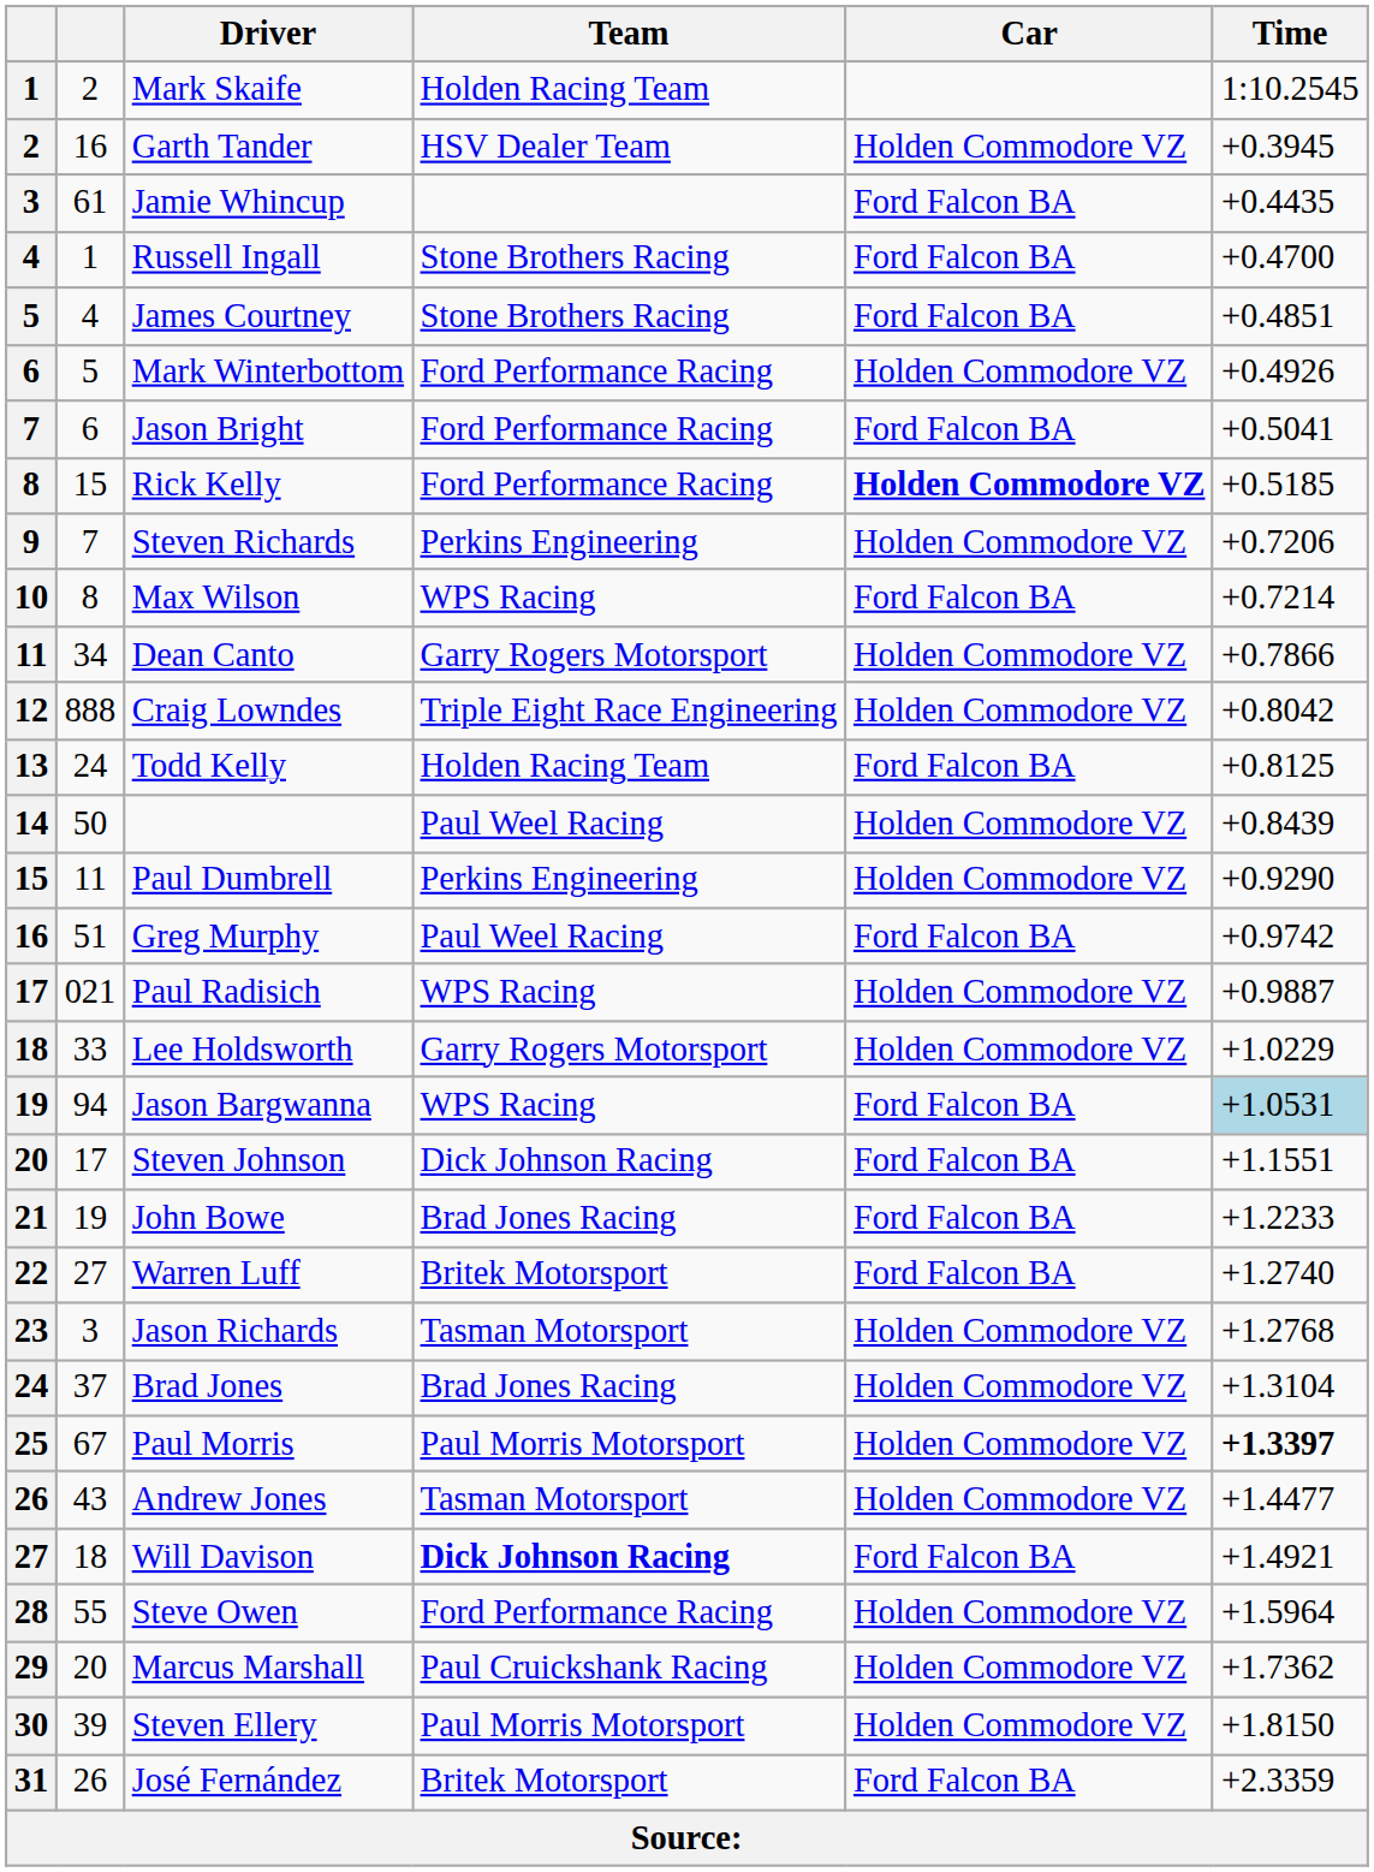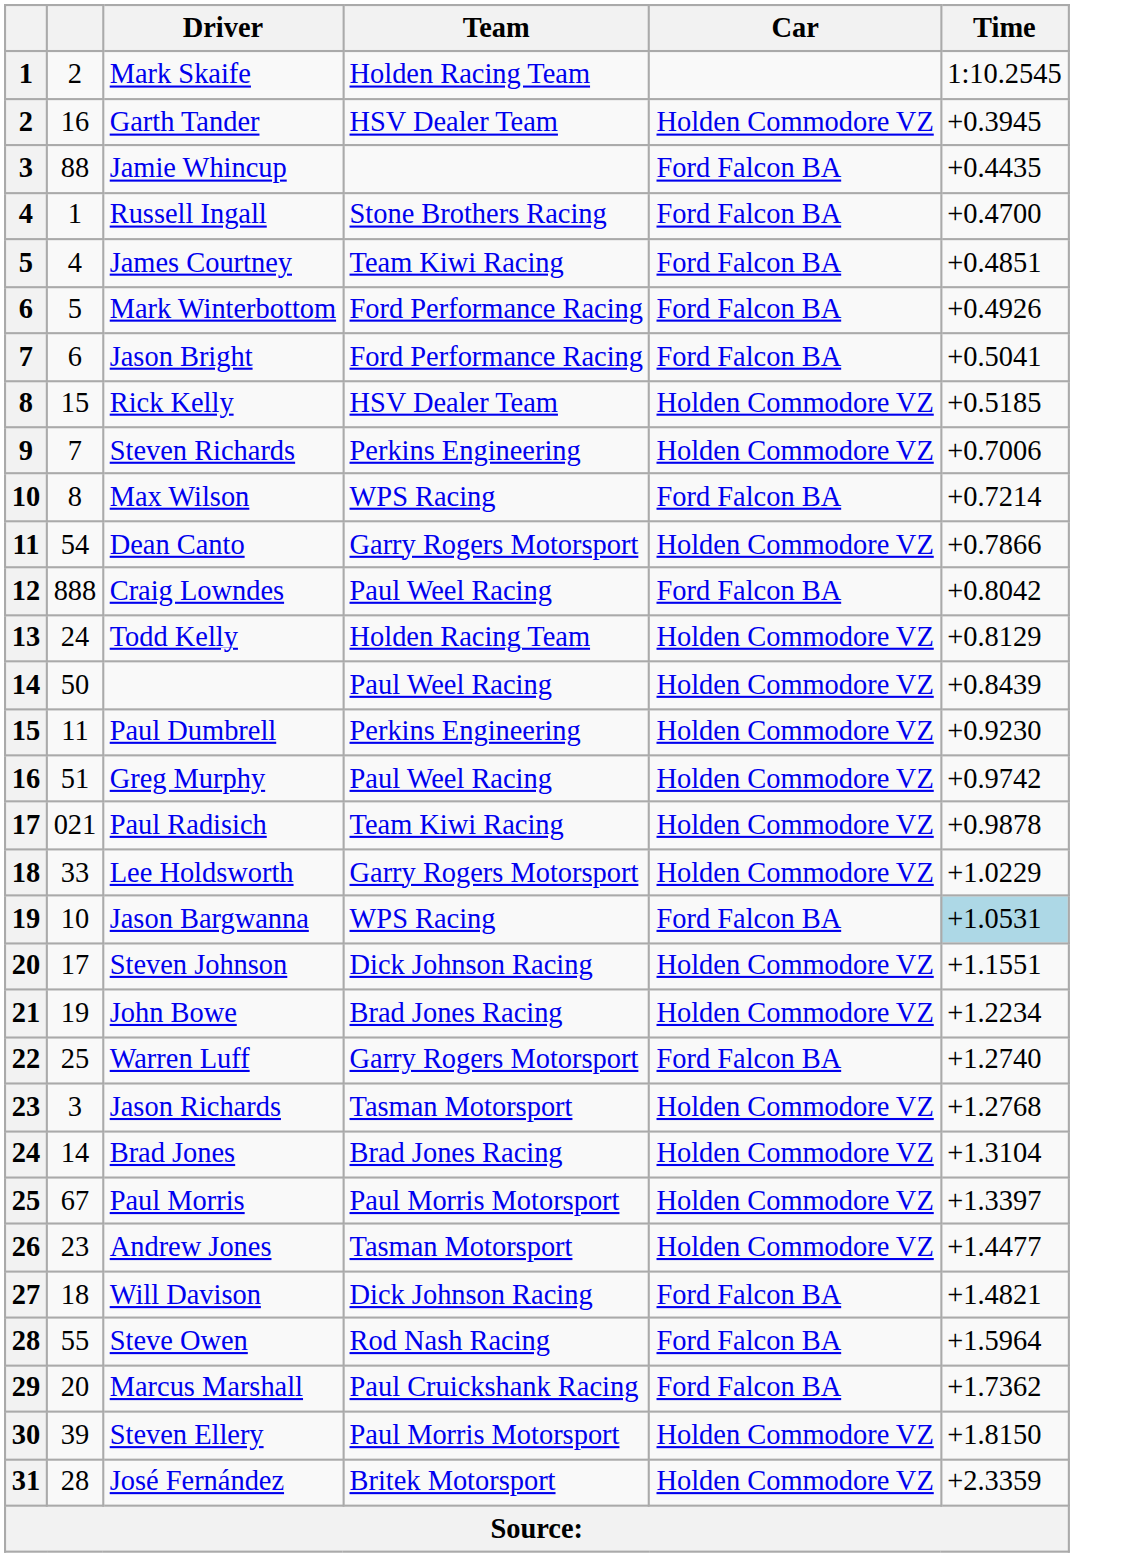 <table class="wikitable" style="font-size: 85%">
 <tr>
 <th></th>
 <th></th>
 <th>Driver</th>
 <th>Team</th>
 <th>Car</th>
 <th>Time</th>
 </tr>
 <tr>
 <th>1</th>
 <td align="center">2</td>
 <td> <a href='#'>Mark Skaife</a></td>
 <td><a href='#'>Holden Racing Team</a></td>
 <td></td>
 <td>1:10.2545</td>
 </tr>
 <tr>
 <th>2</th>
 <td align="center">16</td>
 <td> <a href='#'>Garth Tander</a></td>
 <td><a href='#'>HSV Dealer Team</a></td>
 <td><a href='#'>Holden Commodore VZ</a></td>
 <td>+0.3945</td>
 </tr>
 <tr>
 <th>3</th>
-<td align="center">61</td>
+<td align="center">88</td>
 <td> <a href='#'>Jamie Whincup</a></td>
 <td></td>
 <td><a href='#'>Ford Falcon BA</a></td>
 <td>+0.4435</td>
 </tr>
 <tr>
 <th>4</th>
 <td align="center">1</td>
 <td> <a href='#'>Russell Ingall</a></td>
 <td><a href='#'>Stone Brothers Racing</a></td>
 <td><a href='#'>Ford Falcon BA</a></td>
 <td>+0.4700</td>
 </tr>
 <tr>
 <th>5</th>
 <td align="center">4</td>
 <td> <a href='#'>James Courtney</a></td>
-<td><a href='#'>Stone Brothers Racing</a></td>
+<td><a href='#'>Team Kiwi Racing</a></td>
 <td><a href='#'>Ford Falcon BA</a></td>
 <td>+0.4851</td>
 </tr>
 <tr>
 <th>6</th>
 <td align="center">5</td>
 <td> <a href='#'>Mark Winterbottom</a></td>
 <td><a href='#'>Ford Performance Racing</a></td>
-<td><a href='#'>Holden Commodore VZ</a></td>
+<td><a href='#'>Ford Falcon BA</a></td>
 <td>+0.4926</td>
 </tr>
 <tr>
 <th>7</th>
 <td align="center">6</td>
 <td> <a href='#'>Jason Bright</a></td>
 <td><a href='#'>Ford Performance Racing</a></td>
 <td><a href='#'>Ford Falcon BA</a></td>
 <td>+0.5041</td>
 </tr>
 <tr>
 <th>8</th>
 <td align="center">15</td>
 <td> <a href='#'>Rick Kelly</a></td>
-<td><a href='#'>Ford Performance Racing</a></td>
-<td><strong><a href='#'>Holden Commodore VZ</a></strong></td>
+<td><a href='#'>HSV Dealer Team</a></td>
+<td><a href='#'>Holden Commodore VZ</a></td>
 <td>+0.5185</td>
 </tr>
 <tr>
 <th>9</th>
 <td align="center">7</td>
 <td> <a href='#'>Steven Richards</a></td>
 <td><a href='#'>Perkins Engineering</a></td>
 <td><a href='#'>Holden Commodore VZ</a></td>
-<td>+0.7206</td>
+<td>+0.7006</td>
 </tr>
 <tr>
 <th>10</th>
 <td align="center">8</td>
 <td> <a href='#'>Max Wilson</a></td>
 <td><a href='#'>WPS Racing</a></td>
 <td><a href='#'>Ford Falcon BA</a></td>
 <td>+0.7214</td>
 </tr>
 <tr>
 <th>11</th>
-<td align="center">34</td>
+<td align="center">54</td>
 <td> <a href='#'>Dean Canto</a></td>
 <td><a href='#'>Garry Rogers Motorsport</a></td>
 <td><a href='#'>Holden Commodore VZ</a></td>
 <td>+0.7866</td>
 </tr>
 <tr>
 <th>12</th>
 <td align="center">888</td>
 <td> <a href='#'>Craig Lowndes</a></td>
-<td><a href='#'>Triple Eight Race Engineering</a></td>
-<td><a href='#'>Holden Commodore VZ</a></td>
+<td><a href='#'>Paul Weel Racing</a></td>
+<td><a href='#'>Ford Falcon BA</a></td>
 <td>+0.8042</td>
 </tr>
 <tr>
 <th>13</th>
 <td align="center">24</td>
 <td> <a href='#'>Todd Kelly</a></td>
 <td><a href='#'>Holden Racing Team</a></td>
-<td><a href='#'>Ford Falcon BA</a></td>
-<td>+0.8125</td>
+<td><a href='#'>Holden Commodore VZ</a></td>
+<td>+0.8129</td>
 </tr>
 <tr>
 <th>14</th>
 <td align="center">50</td>
 <td></td>
 <td><a href='#'>Paul Weel Racing</a></td>
 <td><a href='#'>Holden Commodore VZ</a></td>
 <td>+0.8439</td>
 </tr>
 <tr>
 <th>15</th>
 <td align="center">11</td>
 <td> <a href='#'>Paul Dumbrell</a></td>
 <td><a href='#'>Perkins Engineering</a></td>
 <td><a href='#'>Holden Commodore VZ</a></td>
-<td>+0.9290</td>
+<td>+0.9230</td>
 </tr>
 <tr>
 <th>16</th>
 <td align="center">51</td>
 <td> <a href='#'>Greg Murphy</a></td>
 <td><a href='#'>Paul Weel Racing</a></td>
-<td><a href='#'>Ford Falcon BA</a></td>
+<td><a href='#'>Holden Commodore VZ</a></td>
 <td>+0.9742</td>
 </tr>
 <tr>
 <th>17</th>
 <td align="center">021</td>
 <td> <a href='#'>Paul Radisich</a></td>
-<td><a href='#'>WPS Racing</a></td>
+<td><a href='#'>Team Kiwi Racing</a></td>
 <td><a href='#'>Holden Commodore VZ</a></td>
-<td>+0.9887</td>
+<td>+0.9878</td>
 </tr>
 <tr>
 <th>18</th>
 <td align="center">33</td>
 <td> <a href='#'>Lee Holdsworth</a></td>
 <td><a href='#'>Garry Rogers Motorsport</a></td>
 <td><a href='#'>Holden Commodore VZ</a></td>
 <td>+1.0229</td>
 </tr>
 <tr>
 <th>19</th>
-<td align="center">94</td>
+<td align="center">10</td>
 <td> <a href='#'>Jason Bargwanna</a></td>
 <td><a href='#'>WPS Racing</a></td>
 <td><a href='#'>Ford Falcon BA</a></td>
 <td style="background: lightblue;">+1.0531</td>
 </tr>
 <tr>
 <th>20</th>
 <td align="center">17</td>
 <td> <a href='#'>Steven Johnson</a></td>
 <td><a href='#'>Dick Johnson Racing</a></td>
-<td><a href='#'>Ford Falcon BA</a></td>
+<td><a href='#'>Holden Commodore VZ</a></td>
 <td>+1.1551</td>
 </tr>
 <tr>
 <th>21</th>
 <td align="center">19</td>
 <td> <a href='#'>John Bowe</a></td>
 <td><a href='#'>Brad Jones Racing</a></td>
-<td><a href='#'>Ford Falcon BA</a></td>
-<td>+1.2233</td>
+<td><a href='#'>Holden Commodore VZ</a></td>
+<td>+1.2234</td>
 </tr>
 <tr>
 <th>22</th>
-<td align="center">27</td>
+<td align="center">25</td>
 <td> <a href='#'>Warren Luff</a></td>
-<td><a href='#'>Britek Motorsport</a></td>
+<td><a href='#'>Garry Rogers Motorsport</a></td>
 <td><a href='#'>Ford Falcon BA</a></td>
 <td>+1.2740</td>
 </tr>
 <tr>
 <th>23</th>
 <td align="center">3</td>
 <td> <a href='#'>Jason Richards</a></td>
 <td><a href='#'>Tasman Motorsport</a></td>
 <td><a href='#'>Holden Commodore VZ</a></td>
 <td>+1.2768</td>
 </tr>
 <tr>
 <th>24</th>
-<td align="center">37</td>
+<td align="center">14</td>
 <td> <a href='#'>Brad Jones</a></td>
 <td><a href='#'>Brad Jones Racing</a></td>
 <td><a href='#'>Holden Commodore VZ</a></td>
 <td>+1.3104</td>
 </tr>
 <tr>
 <th>25</th>
 <td align="center">67</td>
 <td> <a href='#'>Paul Morris</a></td>
 <td><a href='#'>Paul Morris Motorsport</a></td>
 <td><a href='#'>Holden Commodore VZ</a></td>
-<td><strong>+1.3397</strong></td>
+<td>+1.3397</td>
 </tr>
 <tr>
 <th>26</th>
-<td align="center">43</td>
+<td align="center">23</td>
 <td> <a href='#'>Andrew Jones</a></td>
 <td><a href='#'>Tasman Motorsport</a></td>
 <td><a href='#'>Holden Commodore VZ</a></td>
 <td>+1.4477</td>
 </tr>
 <tr>
 <th>27</th>
 <td align="center">18</td>
 <td> <a href='#'>Will Davison</a></td>
-<td><strong><a href='#'>Dick Johnson Racing</a></strong></td>
+<td><a href='#'>Dick Johnson Racing</a></td>
 <td><a href='#'>Ford Falcon BA</a></td>
-<td>+1.4921</td>
+<td>+1.4821</td>
 </tr>
 <tr>
 <th>28</th>
 <td align="center">55</td>
 <td> <a href='#'>Steve Owen</a></td>
-<td><a href='#'>Ford Performance Racing</a></td>
-<td><a href='#'>Holden Commodore VZ</a></td>
+<td><a href='#'>Rod Nash Racing</a></td>
+<td><a href='#'>Ford Falcon BA</a></td>
 <td>+1.5964</td>
 </tr>
 <tr>
 <th>29</th>
 <td align="center">20</td>
 <td> <a href='#'>Marcus Marshall</a></td>
 <td><a href='#'>Paul Cruickshank Racing</a></td>
-<td><a href='#'>Holden Commodore VZ</a></td>
+<td><a href='#'>Ford Falcon BA</a></td>
 <td>+1.7362</td>
 </tr>
 <tr>
 <th>30</th>
 <td align="center">39</td>
 <td> <a href='#'>Steven Ellery</a></td>
 <td><a href='#'>Paul Morris Motorsport</a></td>
 <td><a href='#'>Holden Commodore VZ</a></td>
 <td>+1.8150</td>
 </tr>
 <tr>
 <th>31</th>
-<td align="center">26</td>
+<td align="center">28</td>
 <td> <a href='#'>José Fernández</a></td>
 <td><a href='#'>Britek Motorsport</a></td>
-<td><a href='#'>Ford Falcon BA</a></td>
+<td><a href='#'>Holden Commodore VZ</a></td>
 <td>+2.3359</td>
 </tr>
 <tr>
 <th colspan="6">Source:</th>
 </tr>
 </table>
